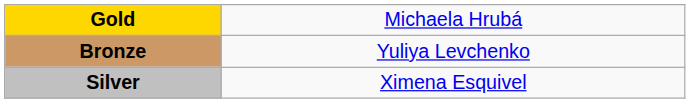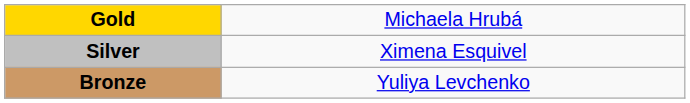 <table class="wikitable" style=" text-align:center; " width="35%">
 <tr>
 <td style="background:gold"><strong>Gold</strong></td>
 <td><a href='#'>Michaela Hrubá</a> <br><small></small></td>
 </tr>
 <tr>
+<td style="background:silver"><strong>Silver</strong></td>
+<td><a href='#'>Ximena Esquivel</a><br><small> </small></td>
+</tr>
+<tr>
 <td style="background:#cc9966"><strong>Bronze</strong></td>
 <td><a href='#'>Yuliya Levchenko</a> <br><small></small></td>
 </tr>
-<tr>
-<td style="background:silver"><strong>Silver</strong></td>
-<td><a href='#'>Ximena Esquivel</a><br><small> </small></td>
-</tr>
 </table>
